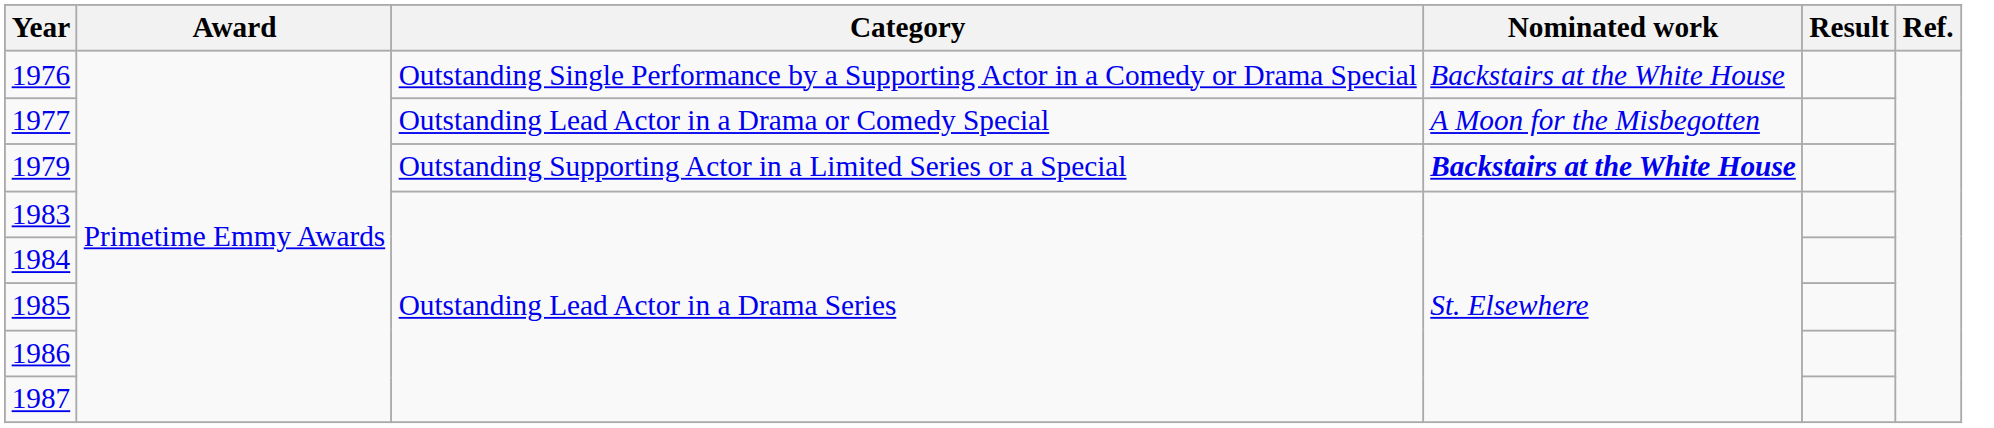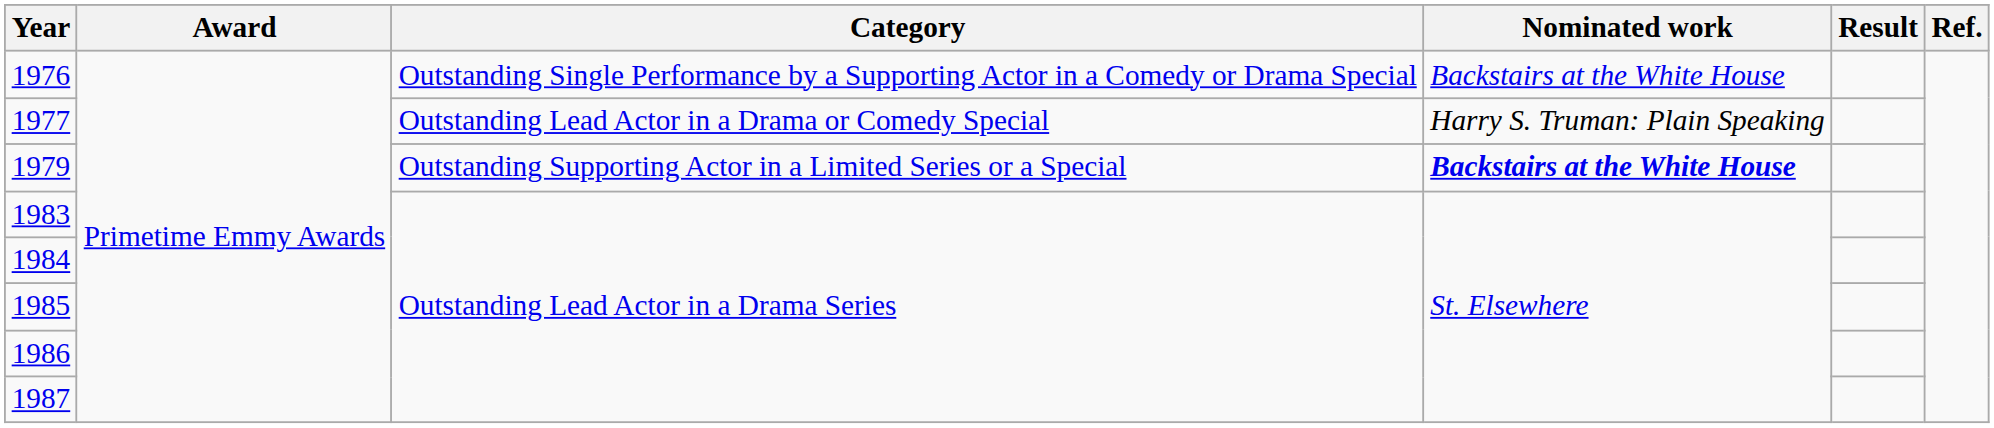 <table class="wikitable">
 <tr>
 <th>Year</th>
 <th>Award</th>
 <th>Category</th>
 <th>Nominated work</th>
 <th>Result</th>
 <th>Ref.</th>
 </tr>
 <tr>
 <td><a href='#'>1976</a></td>
 <td rowspan="8"><a href='#'>Primetime Emmy Awards</a></td>
 <td><a href='#'>Outstanding Single Performance by a Supporting Actor in a Comedy or Drama Special</a></td>
 <td><em><a href='#'>Backstairs at the White House</a></em></td>
 <td></td>
 <td align="center" rowspan="8"></td>
 </tr>
 <tr>
 <td><a href='#'>1977</a></td>
 <td><a href='#'>Outstanding Lead Actor in a Drama or Comedy Special</a></td>
-<td><em><a href='#'>A Moon for the Misbegotten</a></em></td>
+<td><em>Harry S. Truman: Plain Speaking</em></td>
 <td></td>
 </tr>
 <tr>
 <td><a href='#'>1979</a></td>
 <td><a href='#'>Outstanding Supporting Actor in a Limited Series or a Special</a></td>
 <td><strong><em><a href='#'>Backstairs at the White House</a></em></strong></td>
 <td></td>
 </tr>
 <tr>
 <td><a href='#'>1983</a></td>
 <td rowspan="5"><a href='#'>Outstanding Lead Actor in a Drama Series</a></td>
 <td rowspan="5"><em><a href='#'>St. Elsewhere</a></em></td>
 <td></td>
 </tr>
 <tr>
 <td><a href='#'>1984</a></td>
 <td></td>
 </tr>
 <tr>
 <td><a href='#'>1985</a></td>
 <td></td>
 </tr>
 <tr>
 <td><a href='#'>1986</a></td>
 <td></td>
 </tr>
 <tr>
 <td><a href='#'>1987</a></td>
 <td></td>
 </tr>
 </table>
